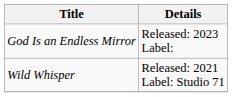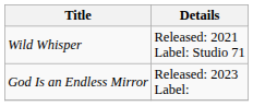 <table class="wikitable">
 <tr>
 <th>Title</th>
 <th>Details</th>
 </tr>
 <tr>
+<td><em>Wild Whisper</em></td>
+<td>Released: 2021<br>Label: Studio 71</td>
+</tr>
+<tr>
 <td><em>God Is an Endless Mirror</em></td>
 <td>Released: 2023<br>Label:</td>
 </tr>
 <tr>
-<td><em>Wild Whisper</em></td>
-<td>Released: 2021<br>Label: Studio 71</td>
-</tr>
-<tr>
 </tr>
 </table>
